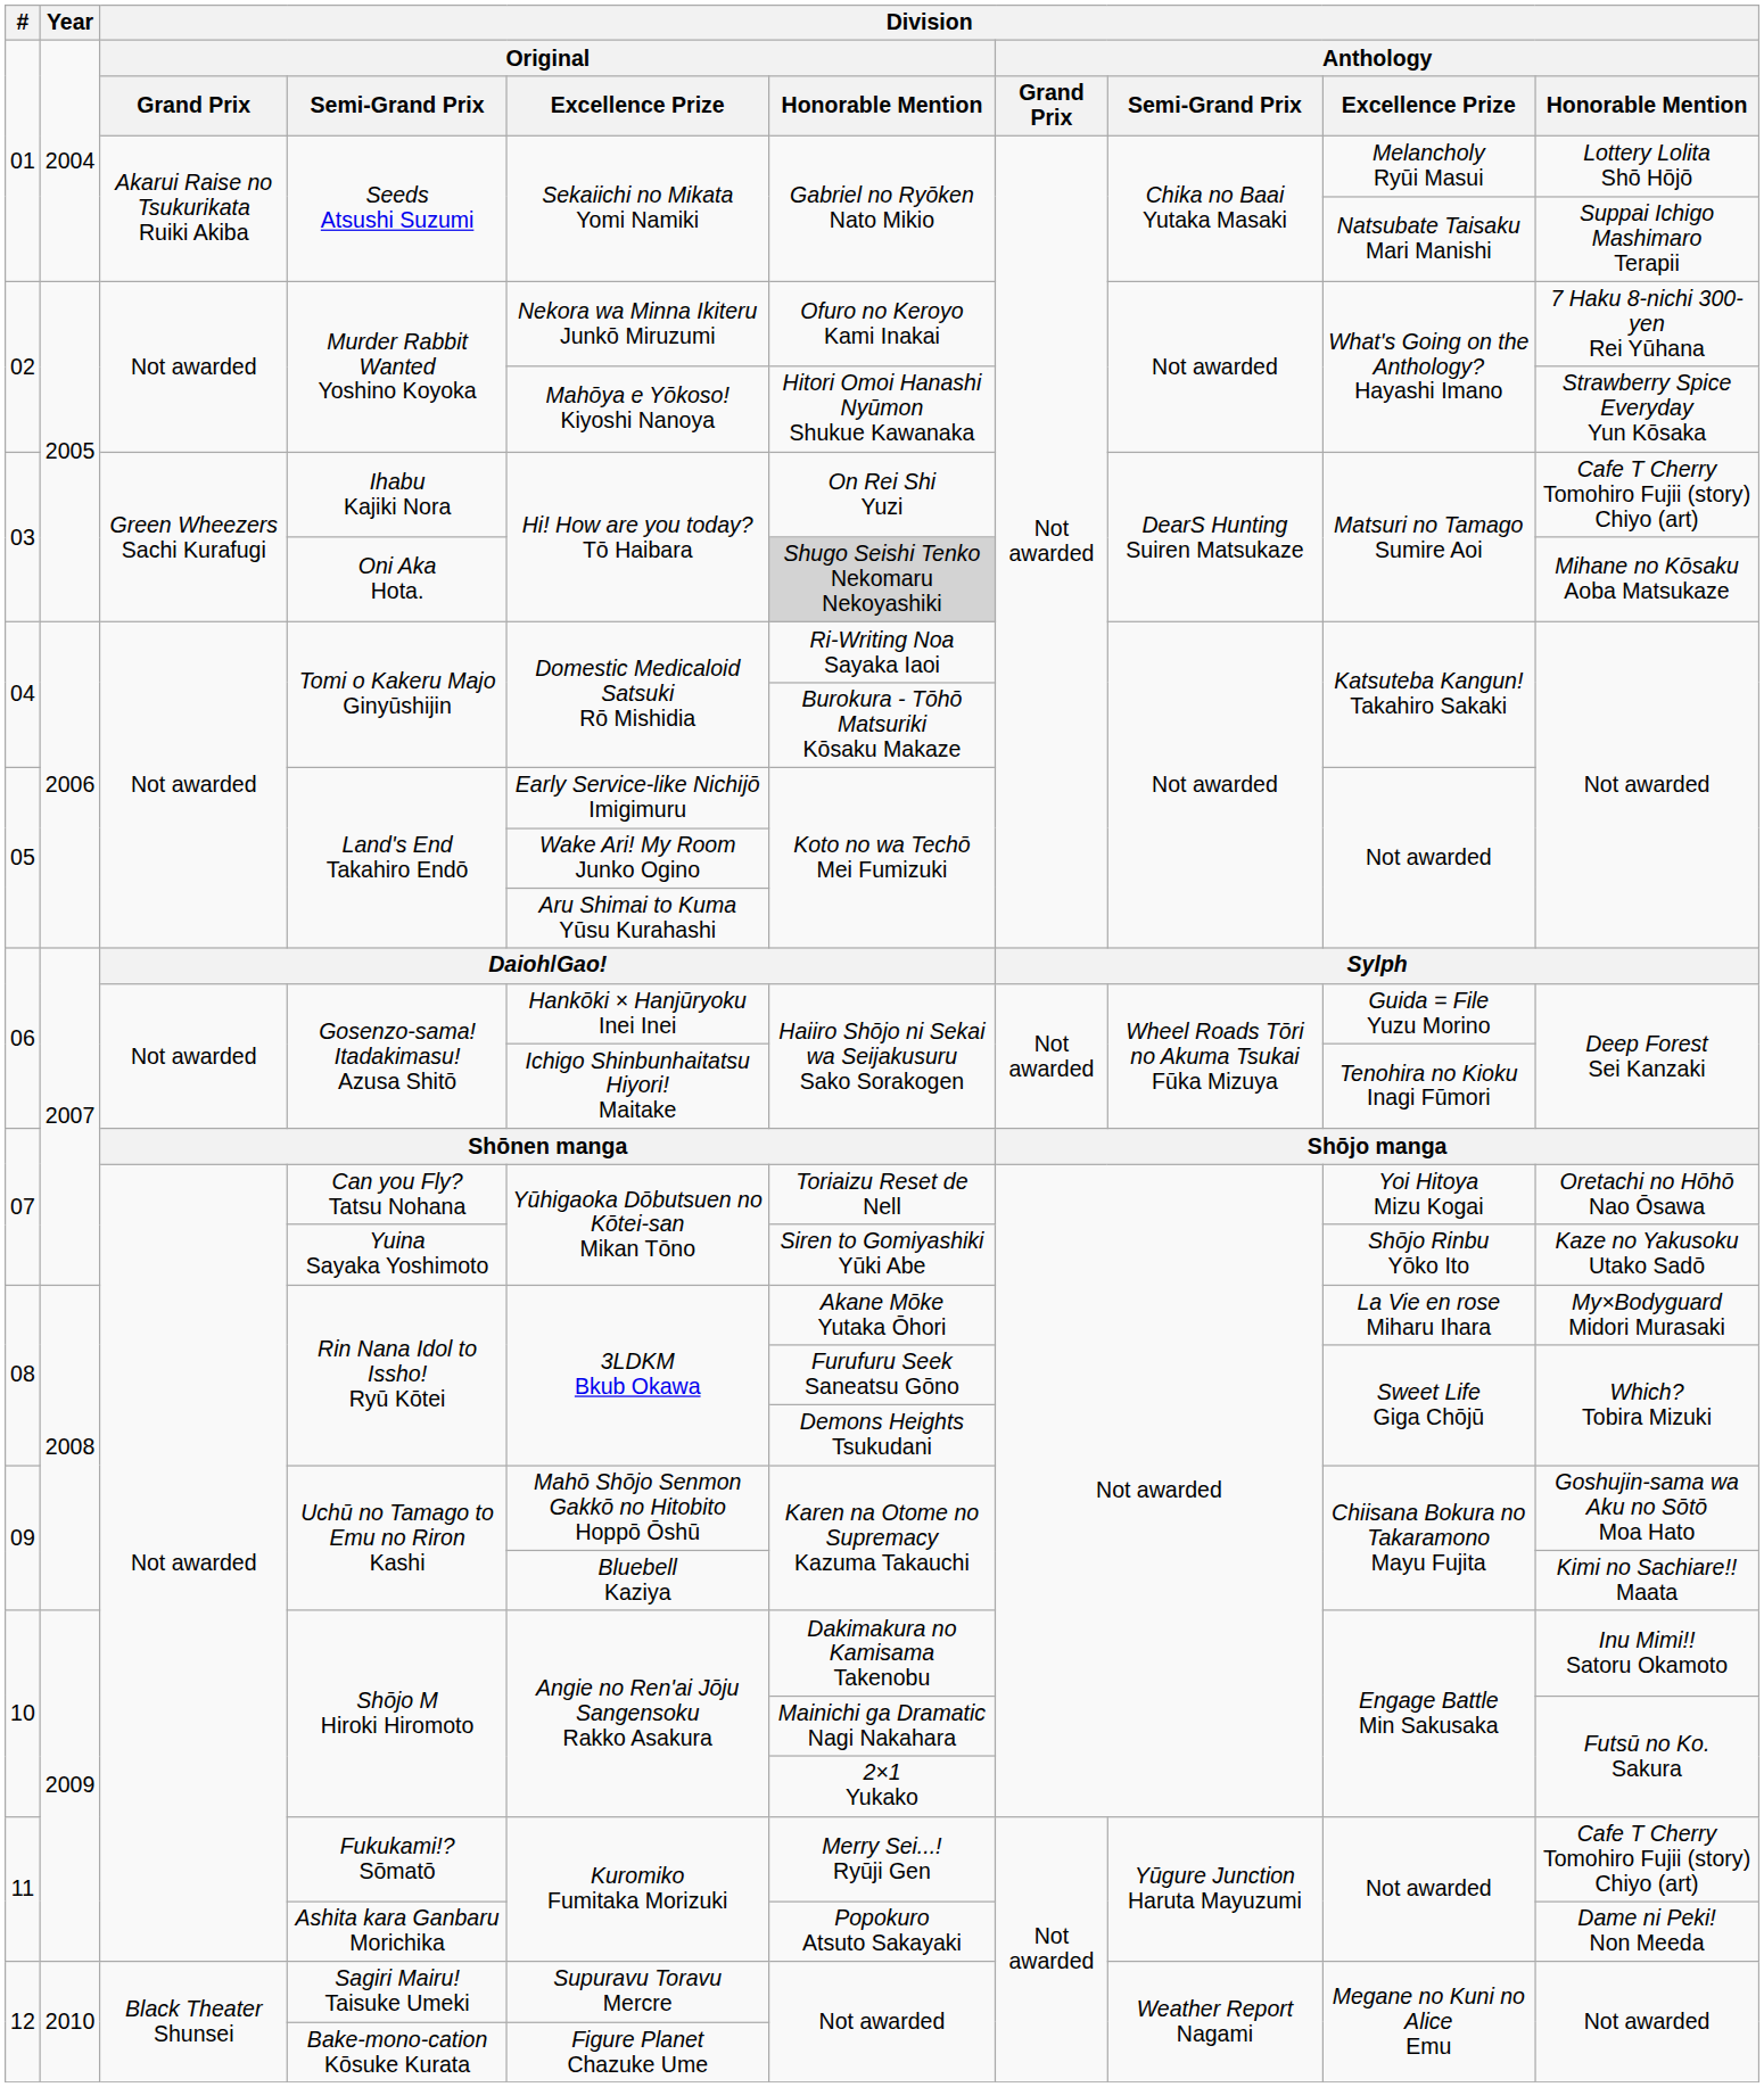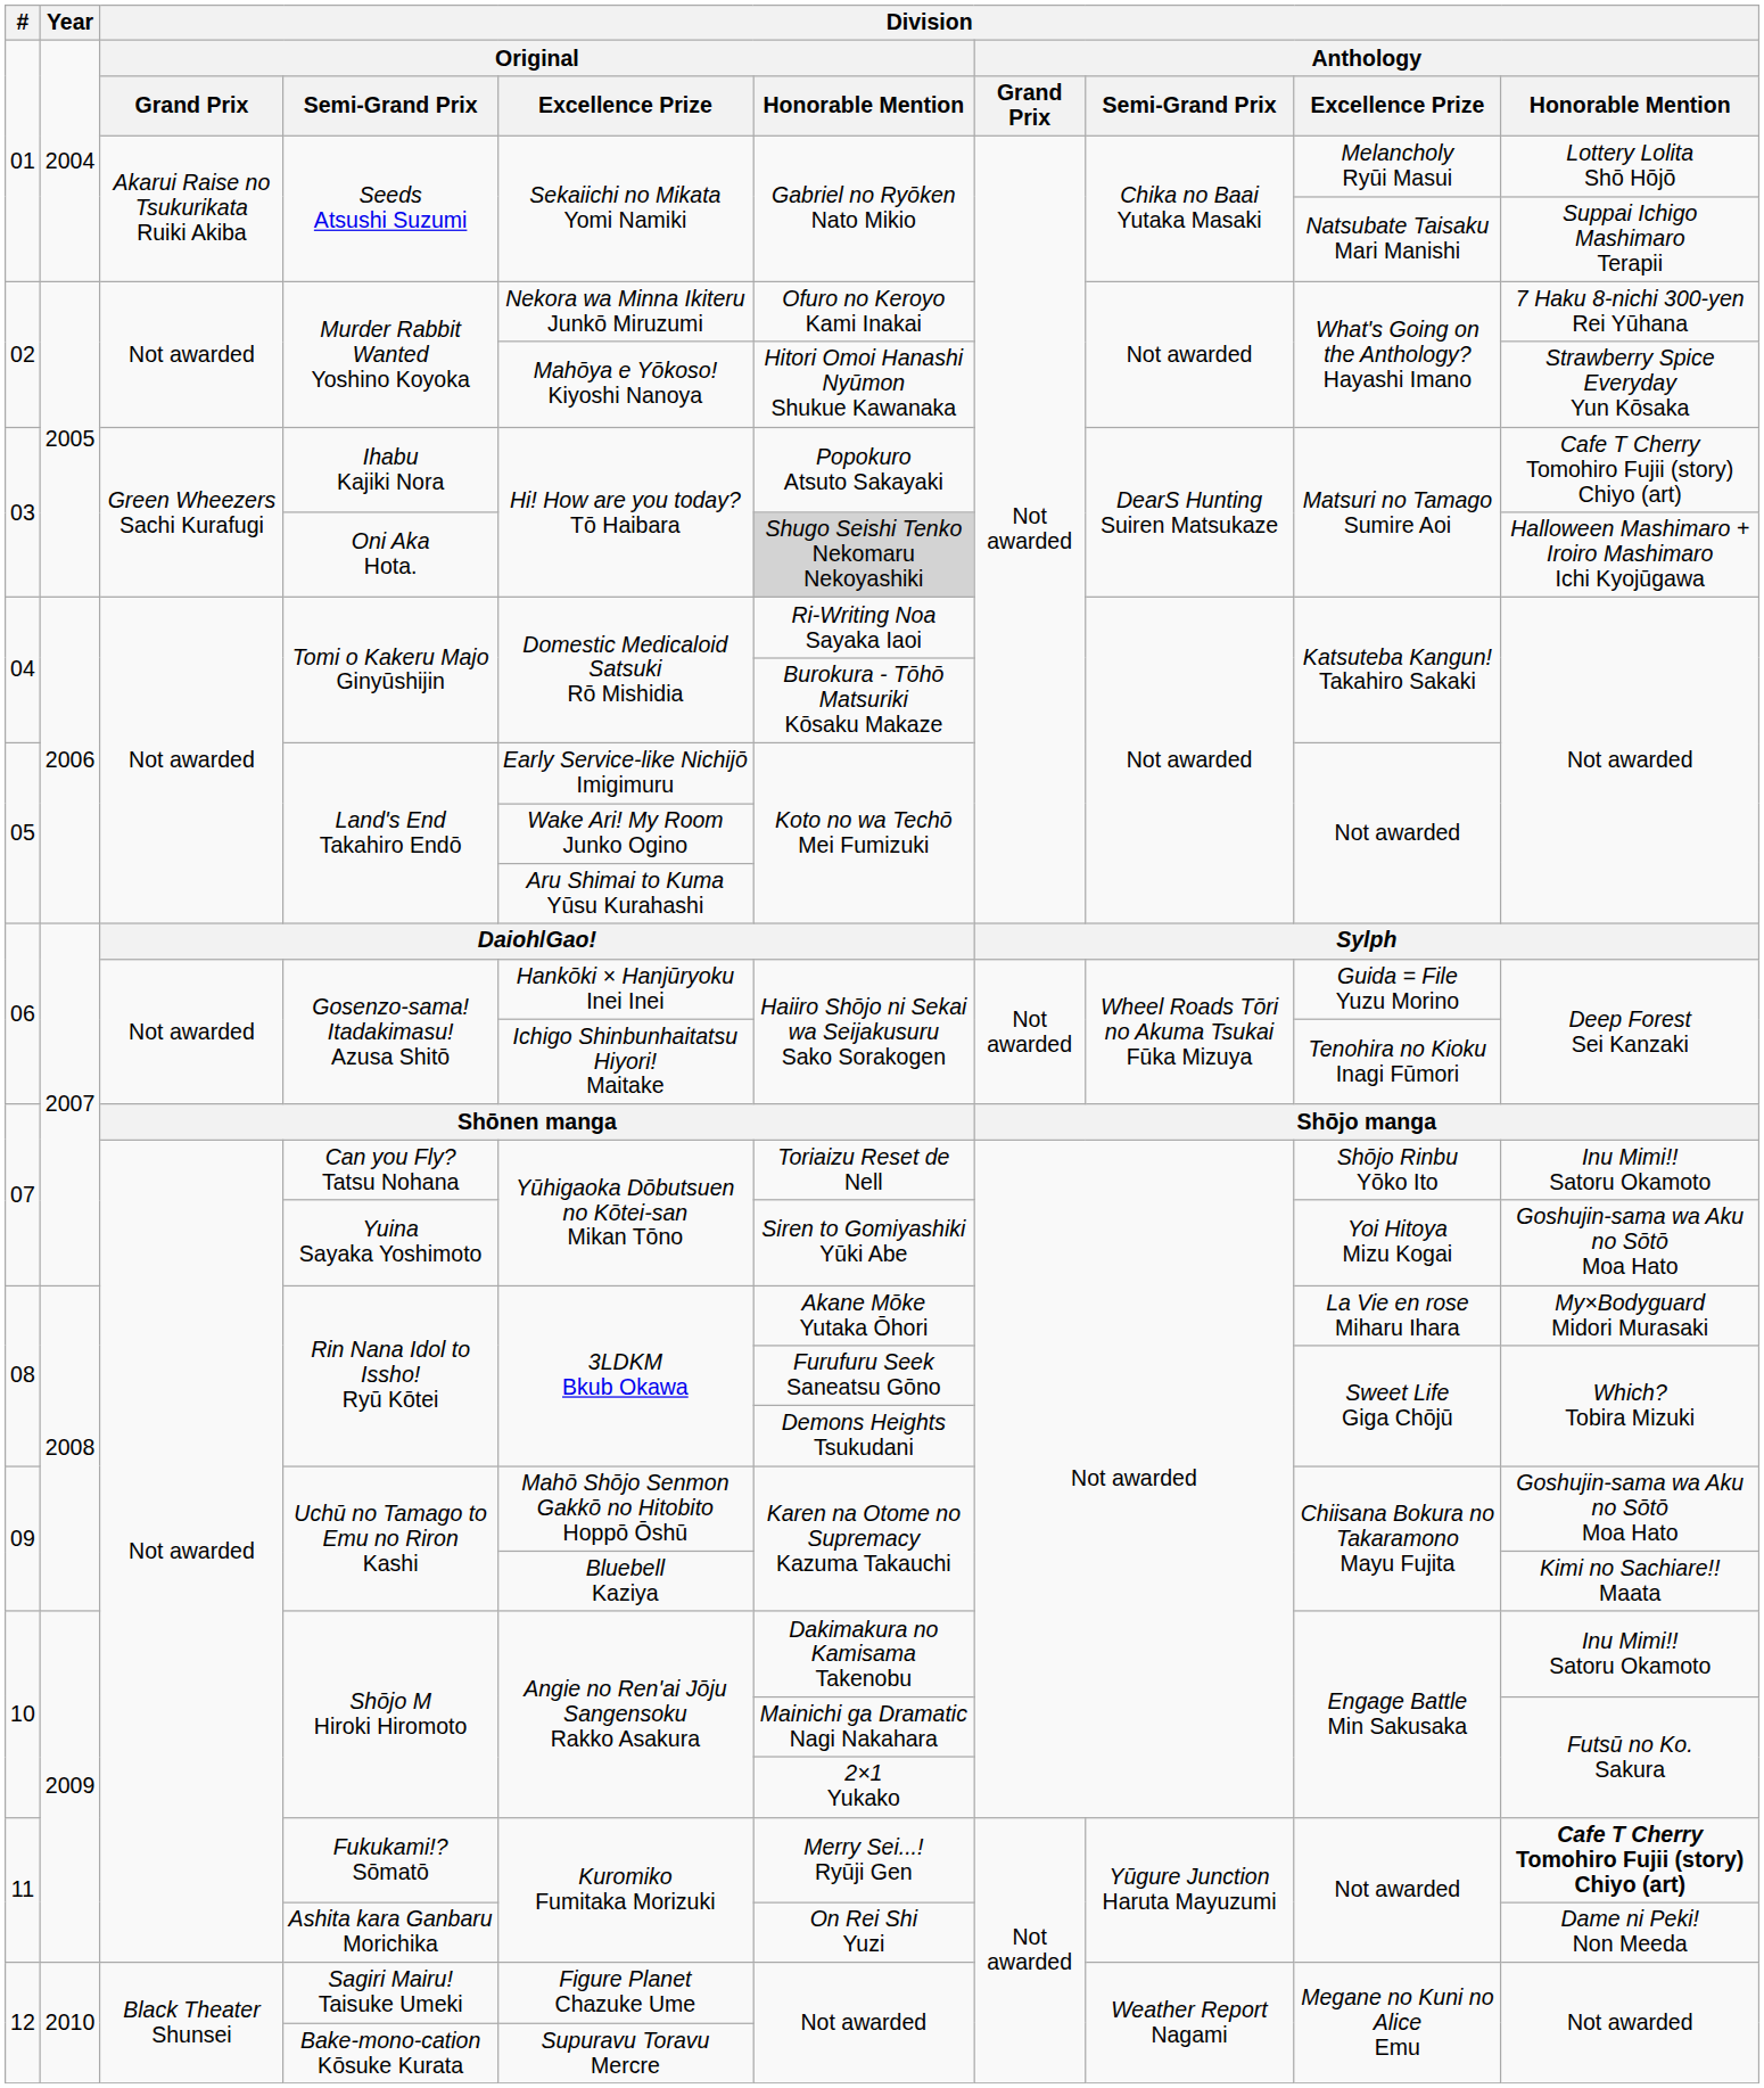 <table class="wikitable" border="1" width="100%" style="text-align:center;">
 <tr>
 <th>#</th>
 <th>Year</th>
 <th colspan="8">Division</th>
 </tr>
 <tr>
 <td rowspan="4">01</td>
 <td rowspan="4">2004</td>
 <th colspan="4">Original</th>
 <th colspan="4">Anthology</th>
 </tr>
 <tr>
 <th>Grand Prix</th>
 <th>Semi-Grand Prix</th>
 <th>Excellence Prize</th>
 <th>Honorable Mention</th>
 <th>Grand Prix</th>
 <th>Semi-Grand Prix</th>
 <th>Excellence Prize</th>
 <th>Honorable Mention</th>
 </tr>
 <tr>
 <td rowspan="2"><em>Akarui Raise no Tsukurikata</em><br>Ruiki Akiba</td>
 <td rowspan="2"><em>Seeds</em><br><a href='#'>Atsushi Suzumi</a></td>
 <td rowspan="2"><em>Sekaiichi no Mikata</em><br>Yomi Namiki</td>
 <td rowspan="2"><em>Gabriel no Ryōken</em><br>Nato Mikio</td>
 <td rowspan="11">Not awarded</td>
 <td rowspan="2"><em>Chika no Baai</em><br>Yutaka Masaki</td>
 <td><em>Melancholy</em><br>Ryūi Masui</td>
 <td><em>Lottery Lolita</em><br>Shō Hōjō</td>
 </tr>
 <tr>
 <td><em>Natsubate Taisaku</em><br>Mari Manishi</td>
 <td><em>Suppai Ichigo Mashimaro</em><br>Terapii</td>
 </tr>
 <tr>
 <td rowspan="2">02</td>
 <td rowspan="4">2005</td>
 <td rowspan="2">Not awarded</td>
 <td rowspan="2"><em>Murder Rabbit Wanted</em><br>Yoshino Koyoka</td>
 <td><em>Nekora wa Minna Ikiteru</em><br>Junkō Miruzumi</td>
 <td><em>Ofuro no Keroyo</em><br>Kami Inakai</td>
 <td rowspan="2">Not awarded</td>
 <td rowspan="2"><em>What's Going on the Anthology?</em><br>Hayashi Imano</td>
 <td><em>7 Haku 8-nichi 300-yen</em><br>Rei Yūhana</td>
 </tr>
 <tr>
 <td><em>Mahōya e Yōkoso!</em><br>Kiyoshi Nanoya</td>
 <td><em>Hitori Omoi Hanashi Nyūmon</em><br>Shukue Kawanaka</td>
 <td><em>Strawberry Spice Everyday</em><br>Yun Kōsaka</td>
 </tr>
 <tr>
 <td rowspan="2">03</td>
 <td rowspan="2"><em>Green Wheezers</em><br>Sachi Kurafugi</td>
 <td><em>Ihabu</em><br>Kajiki Nora</td>
 <td rowspan="2"><em>Hi! How are you today?</em><br>Tō Haibara</td>
-<td><em>On Rei Shi</em><br>Yuzi</td>
+<td><em>Popokuro</em><br>Atsuto Sakayaki</td>
 <td rowspan="2"><em>DearS Hunting</em><br>Suiren Matsukaze</td>
 <td rowspan="2"><em>Matsuri no Tamago</em><br>Sumire Aoi</td>
 <td><em>Cafe T Cherry</em><br>Tomohiro Fujii (story)<br>Chiyo (art)</td>
 </tr>
 <tr>
 <td><em>Oni Aka</em><br>Hota.</td>
 <td style="background: lightgrey;"><em>Shugo Seishi Tenko</em><br>Nekomaru Nekoyashiki</td>
-<td><em>Mihane no Kōsaku</em><br>Aoba Matsukaze</td>
+<td><em>Halloween Mashimaro + Iroiro Mashimaro</em><br>Ichi Kyojūgawa</td>
 </tr>
 <tr>
 <td rowspan="2">04</td>
 <td rowspan="5">2006</td>
 <td rowspan="5">Not awarded</td>
 <td rowspan="2"><em>Tomi o Kakeru Majo</em><br>Ginyūshijin</td>
 <td rowspan="2"><em>Domestic Medicaloid Satsuki</em><br>Rō Mishidia</td>
 <td><em>Ri-Writing Noa</em><br> Sayaka Iaoi</td>
 <td rowspan="5">Not awarded</td>
 <td rowspan="2"><em>Katsuteba Kangun!</em><br>Takahiro Sakaki</td>
 <td rowspan="5">Not awarded</td>
 </tr>
 <tr>
 <td><em>Burokura - Tōhō Matsuriki</em><br>Kōsaku Makaze</td>
 </tr>
 <tr>
 <td rowspan="3">05</td>
 <td rowspan="3"><em>Land's End</em><br>Takahiro Endō</td>
 <td><em>Early Service-like Nichijō</em><br>Imigimuru</td>
 <td rowspan="3"><em>Koto no wa Techō</em><br>Mei Fumizuki</td>
 <td rowspan="3">Not awarded</td>
 </tr>
 <tr>
 <td><em>Wake Ari! My Room</em><br>Junko Ogino</td>
 </tr>
 <tr>
 <td><em>Aru Shimai to Kuma</em><br>Yūsu Kurahashi</td>
 </tr>
 <tr>
 <td rowspan="3">06</td>
 <td rowspan="6">2007</td>
 <th colspan="4"><em>Daioh</em>/<em>Gao!</em></th>
 <th colspan="4"><em>Sylph</em></th>
 </tr>
 <tr>
 <td rowspan="2">Not awarded</td>
 <td rowspan="2"><em>Gosenzo-sama! Itadakimasu!</em><br>Azusa Shitō</td>
 <td><em>Hankōki × Hanjūryoku</em><br>Inei Inei</td>
 <td rowspan="2"><em>Haiiro Shōjo ni Sekai wa Seijakusuru</em><br>Sako Sorakogen</td>
 <td rowspan="2">Not awarded</td>
 <td rowspan="2"><em>Wheel Roads Tōri no Akuma Tsukai</em><br>Fūka Mizuya</td>
 <td><em>Guida = File</em><br>Yuzu Morino</td>
 <td rowspan="2"><em>Deep Forest</em><br>Sei Kanzaki</td>
 </tr>
 <tr>
 <td><em>Ichigo Shinbunhaitatsu Hiyori!</em><br>Maitake</td>
 <td><em>Tenohira no Kioku</em><br>Inagi Fūmori</td>
 </tr>
 <tr>
 <td rowspan="3">07</td>
 <th colspan="4">Shōnen manga</th>
 <th colspan="4">Shōjo manga</th>
 </tr>
 <tr>
 <td rowspan="12">Not awarded</td>
 <td><em>Can you Fly?</em><br>Tatsu Nohana</td>
 <td rowspan="2"><em>Yūhigaoka Dōbutsuen no Kōtei-san</em><br>Mikan Tōno</td>
 <td><em>Toriaizu Reset de</em><br>Nell</td>
 <td rowspan="10" colspan="2">Not awarded</td>
-<td><em>Yoi Hitoya</em><br>Mizu Kogai</td>
-<td><em>Oretachi no Hōhō</em><br>Nao Ōsawa</td>
+<td><em>Shōjo Rinbu</em><br>Yōko Ito</td>
+<td><em>Inu Mimi!!</em><br>Satoru Okamoto</td>
 </tr>
 <tr>
 <td><em>Yuina</em><br>Sayaka Yoshimoto</td>
 <td><em>Siren to Gomiyashiki</em><br>Yūki Abe</td>
-<td><em>Shōjo Rinbu</em><br>Yōko Ito</td>
-<td><em>Kaze no Yakusoku</em><br>Utako Sadō</td>
+<td><em>Yoi Hitoya</em><br>Mizu Kogai</td>
+<td><em>Goshujin-sama wa Aku no Sōtō</em><br>Moa Hato</td>
 </tr>
 <tr>
 <td rowspan="3">08</td>
 <td rowspan="5">2008</td>
 <td rowspan="3"><em>Rin Nana Idol to Issho!</em><br>Ryū Kōtei</td>
 <td rowspan="3"><em>3LDKM</em><br><a href='#'>Bkub Okawa</a></td>
 <td><em>Akane Mōke</em><br>Yutaka Ōhori</td>
 <td><em>La Vie en rose</em><br>Miharu Ihara</td>
 <td><em>My×Bodyguard</em><br>Midori Murasaki</td>
 </tr>
 <tr>
 <td><em>Furufuru Seek</em><br>Saneatsu Gōno</td>
 <td rowspan="2"><em>Sweet Life</em><br>Giga Chōjū</td>
 <td rowspan="2"><em>Which?</em><br>Tobira Mizuki</td>
 </tr>
 <tr>
 <td><em>Demons Heights</em><br>Tsukudani</td>
 </tr>
 <tr>
 <td rowspan="2">09</td>
 <td rowspan="2"><em>Uchū no Tamago to Emu no Riron</em><br>Kashi</td>
 <td><em>Mahō Shōjo Senmon Gakkō no Hitobito</em><br>Hoppō Ōshū</td>
 <td rowspan="2"><em>Karen na Otome no Supremacy</em><br>Kazuma Takauchi</td>
 <td rowspan="2"><em>Chiisana Bokura no Takaramono</em><br>Mayu Fujita</td>
 <td><em>Goshujin-sama wa Aku no Sōtō</em><br>Moa Hato</td>
 </tr>
 <tr>
 <td><em>Bluebell</em><br>Kaziya</td>
 <td><em>Kimi no Sachiare!!</em><br>Maata</td>
 </tr>
 <tr>
 <td rowspan="3">10</td>
 <td rowspan="5">2009</td>
 <td rowspan="3"><em>Shōjo M</em><br>Hiroki Hiromoto</td>
 <td rowspan="3"><em>Angie no Ren'ai Jōju Sangensoku</em><br>Rakko Asakura</td>
 <td><em>Dakimakura no Kamisama</em><br>Takenobu</td>
 <td rowspan="3"><em>Engage Battle</em><br>Min Sakusaka</td>
 <td><em>Inu Mimi!!</em><br>Satoru Okamoto</td>
 </tr>
 <tr>
 <td><em>Mainichi ga Dramatic</em><br>Nagi Nakahara</td>
 <td rowspan="2"><em>Futsū no Ko.</em><br>Sakura</td>
 </tr>
 <tr>
 <td><em>2×1</em><br>Yukako</td>
 </tr>
 <tr>
 <td rowspan="2">11</td>
 <td><em>Fukukami!?</em><br>Sōmatō</td>
 <td rowspan="2"><em>Kuromiko</em><br>Fumitaka Morizuki</td>
 <td><em>Merry Sei...!</em><br>Ryūji Gen</td>
 <td rowspan="4">Not awarded</td>
 <td rowspan="2"><em>Yūgure Junction</em><br>Haruta Mayuzumi</td>
 <td rowspan="2">Not awarded</td>
-<td><em>Cafe T Cherry</em><br>Tomohiro Fujii (story)<br>Chiyo (art)</td>
+<td><strong><em>Cafe T Cherry</em><br>Tomohiro Fujii (story)<br>Chiyo (art)</strong></td>
 </tr>
 <tr>
 <td><em>Ashita kara Ganbaru</em><br>Morichika</td>
-<td><em>Popokuro</em><br>Atsuto Sakayaki</td>
+<td><em>On Rei Shi</em><br>Yuzi</td>
 <td><em>Dame ni Peki!</em><br>Non Meeda</td>
 </tr>
 <tr>
 <td rowspan="2">12</td>
 <td rowspan="2">2010</td>
 <td rowspan="2"><em>Black Theater</em><br>Shunsei</td>
 <td><em>Sagiri Mairu!</em><br>Taisuke Umeki</td>
-<td><em>Supuravu Toravu</em><br>Mercre</td>
+<td><em>Figure Planet</em><br>Chazuke Ume</td>
 <td rowspan="2">Not awarded</td>
 <td rowspan="2"><em>Weather Report</em><br>Nagami</td>
 <td rowspan="2"><em>Megane no Kuni no Alice</em><br>Emu</td>
 <td rowspan="2">Not awarded</td>
 </tr>
 <tr>
 <td><em>Bake-mono-cation</em><br>Kōsuke Kurata</td>
-<td><em>Figure Planet</em><br>Chazuke Ume</td>
+<td><em>Supuravu Toravu</em><br>Mercre</td>
 </tr>
 </table>
